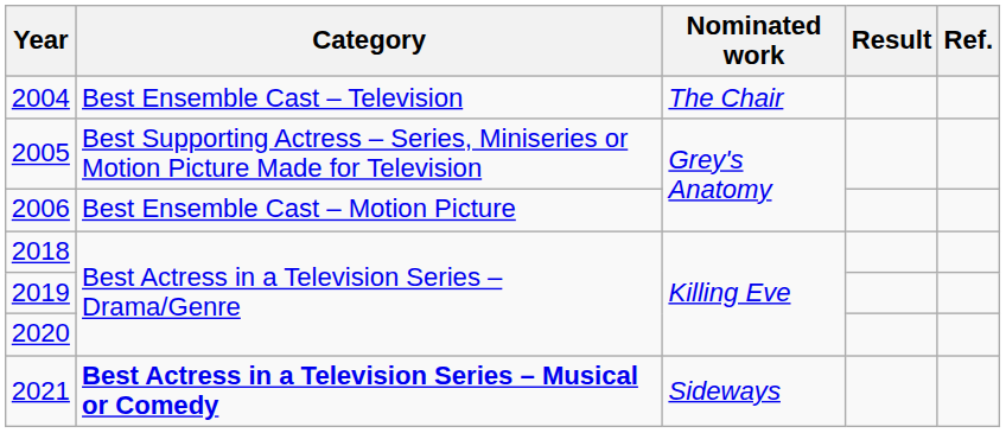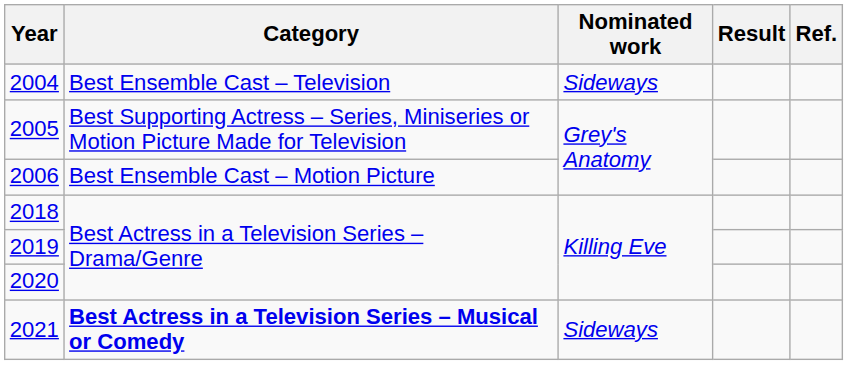 <table class="wikitable plainrowheaders">
 <tr>
 <th scope="col">Year</th>
 <th scope="col">Category</th>
 <th scope="col">Nominated work</th>
 <th scope="col">Result</th>
 <th scope="col">Ref.</th>
 </tr>
 <tr>
 <td><a href='#'>2004</a></td>
 <td><a href='#'>Best Ensemble Cast – Television</a></td>
-<td><em><a href='#'>The Chair</a></em></td>
+<td><em><a href='#'>Sideways</a></em></td>
 <td></td>
 <td align="center"></td>
 </tr>
 <tr>
 <td><a href='#'>2005</a></td>
 <td><a href='#'>Best Supporting Actress – Series, Miniseries or Motion Picture Made for Television</a></td>
 <td rowspan="2"><em><a href='#'>Grey's Anatomy</a></em></td>
 <td></td>
 <td align="center"></td>
 </tr>
 <tr>
 <td><a href='#'>2006</a></td>
 <td><a href='#'>Best Ensemble Cast – Motion Picture</a></td>
 <td></td>
 <td align="center"></td>
 </tr>
 <tr>
 <td><a href='#'>2018</a></td>
 <td rowspan="3"><a href='#'>Best Actress in a Television Series – Drama/Genre</a></td>
 <td rowspan="3"><em><a href='#'>Killing Eve</a></em></td>
 <td></td>
 <td align="center"></td>
 </tr>
 <tr>
 <td><a href='#'>2019</a></td>
 <td></td>
 <td align="center"></td>
 </tr>
 <tr>
 <td><a href='#'>2020</a></td>
 <td></td>
 <td align="center"></td>
 </tr>
 <tr>
 <td><a href='#'>2021</a></td>
 <td><strong><a href='#'>Best Actress in a Television Series – Musical or Comedy</a></strong></td>
 <td><em><a href='#'>Sideways</a></em></td>
 <td></td>
 <td align="center"></td>
 </tr>
 </table>
